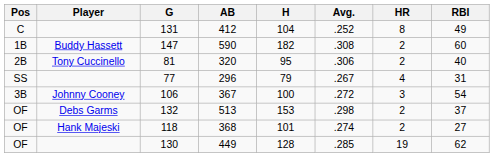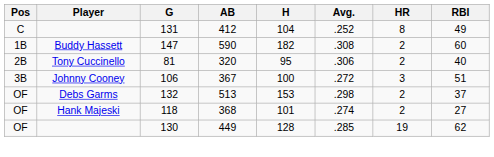 <table class="wikitable sortable">
 <tr>
 <th bgcolor="#DDDDFF" width="5%">Pos</th>
 <th bgcolor="#DDDDFF" width="16%">Player</th>
 <th bgcolor="#DDDDFF" width="9%">G</th>
 <th bgcolor="#DDDDFF" width="9%">AB</th>
 <th bgcolor="#DDDDFF" width="9%">H</th>
 <th bgcolor="#DDDDFF" width="9%">Avg.</th>
 <th bgcolor="#DDDDFF" width="9%">HR</th>
 <th bgcolor="#DDDDFF" width="9%">RBI</th>
 </tr>
 <tr align="center">
 <td>C</td>
 <td></td>
 <td>131</td>
 <td>412</td>
 <td>104</td>
 <td>.252</td>
 <td>8</td>
 <td>49</td>
 </tr>
 <tr align="center">
 <td>1B</td>
 <td><a href='#'>Buddy Hassett</a></td>
 <td>147</td>
 <td>590</td>
 <td>182</td>
 <td>.308</td>
 <td>2</td>
 <td>60</td>
 </tr>
 <tr align="center">
 <td>2B</td>
 <td><a href='#'>Tony Cuccinello</a></td>
 <td>81</td>
 <td>320</td>
 <td>95</td>
 <td>.306</td>
 <td>2</td>
 <td>40</td>
 </tr>
 <tr align="center">
-<td>SS</td>
-<td></td>
-<td>77</td>
-<td>296</td>
-<td>79</td>
-<td>.267</td>
-<td>4</td>
-<td>31</td>
-</tr>
-<tr align="center">
 <td>3B</td>
 <td><a href='#'>Johnny Cooney</a></td>
 <td>106</td>
 <td>367</td>
 <td>100</td>
 <td>.272</td>
 <td>3</td>
-<td>54</td>
+<td>51</td>
 </tr>
 <tr align="center">
 <td>OF</td>
 <td><a href='#'>Debs Garms</a></td>
 <td>132</td>
 <td>513</td>
 <td>153</td>
 <td>.298</td>
 <td>2</td>
 <td>37</td>
 </tr>
 <tr align="center">
 <td>OF</td>
 <td><a href='#'>Hank Majeski</a></td>
 <td>118</td>
 <td>368</td>
 <td>101</td>
 <td>.274</td>
 <td>2</td>
 <td>27</td>
 </tr>
 <tr align="center">
 <td>OF</td>
 <td></td>
 <td>130</td>
 <td>449</td>
 <td>128</td>
 <td>.285</td>
 <td>19</td>
 <td>62</td>
 </tr>
 </table>
